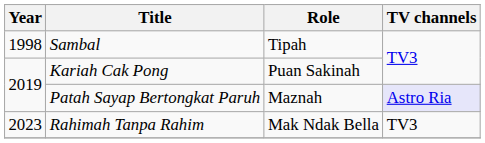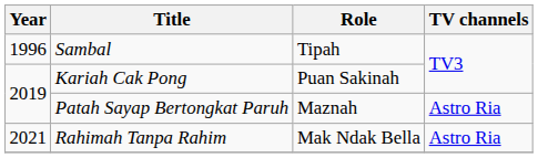 <table class="wikitable">
 <tr>
 <th>Year</th>
 <th>Title</th>
 <th>Role</th>
 <th>TV channels</th>
 </tr>
 <tr>
-<td>1998</td>
+<td>1996</td>
 <td><em>Sambal</em></td>
 <td>Tipah</td>
 <td rowspan="2"><a href='#'>TV3</a></td>
 </tr>
 <tr>
 <td rowspan="2">2019</td>
 <td><em>Kariah Cak Pong</em></td>
 <td>Puan Sakinah</td>
 </tr>
 <tr>
 <td><em>Patah Sayap Bertongkat Paruh</em></td>
 <td>Maznah</td>
-<td style="background: lavender;"><a href='#'>Astro Ria</a></td>
+<td><a href='#'>Astro Ria</a></td>
 </tr>
 <tr>
-<td>2023</td>
+<td>2021</td>
 <td><em>Rahimah Tanpa Rahim</em></td>
 <td>Mak Ndak Bella</td>
-<td>TV3</td>
+<td><a href='#'>Astro Ria</a></td>
 </tr>
 <tr>
 </tr>
 </table>
